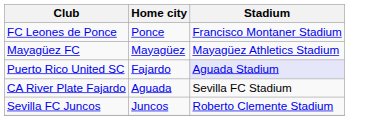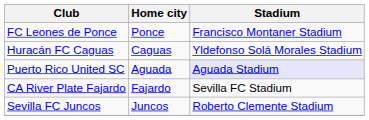 <table class="wikitable sortable">
 <tr>
 <th>Club</th>
 <th>Home city</th>
 <th>Stadium</th>
 </tr>
 <tr>
 <td><a href='#'>FC Leones de Ponce</a></td>
 <td><a href='#'>Ponce</a></td>
 <td><a href='#'>Francisco Montaner Stadium</a></td>
 </tr>
 <tr>
-<td><a href='#'>Mayagüez FC</a></td>
-<td><a href='#'>Mayagüez</a></td>
-<td><a href='#'>Mayagüez Athletics Stadium</a></td>
+<td><a href='#'>Huracán FC Caguas</a></td>
+<td><a href='#'>Caguas</a></td>
+<td><a href='#'>Yldefonso Solá Morales Stadium</a></td>
 </tr>
 <tr>
 <td><a href='#'>Puerto Rico United SC</a></td>
-<td><a href='#'>Fajardo</a></td>
+<td><a href='#'>Aguada</a></td>
 <td style="background: lavender;"><a href='#'>Aguada Stadium</a></td>
 </tr>
 <tr>
 <td><a href='#'>CA River Plate Fajardo</a></td>
-<td><a href='#'>Aguada</a></td>
+<td><a href='#'>Fajardo</a></td>
 <td>Sevilla FC Stadium</td>
 </tr>
 <tr>
 <td><a href='#'>Sevilla FC Juncos</a></td>
 <td><a href='#'>Juncos</a></td>
 <td><a href='#'>Roberto Clemente Stadium</a></td>
 </tr>
 <tr>
 </tr>
 </table>
